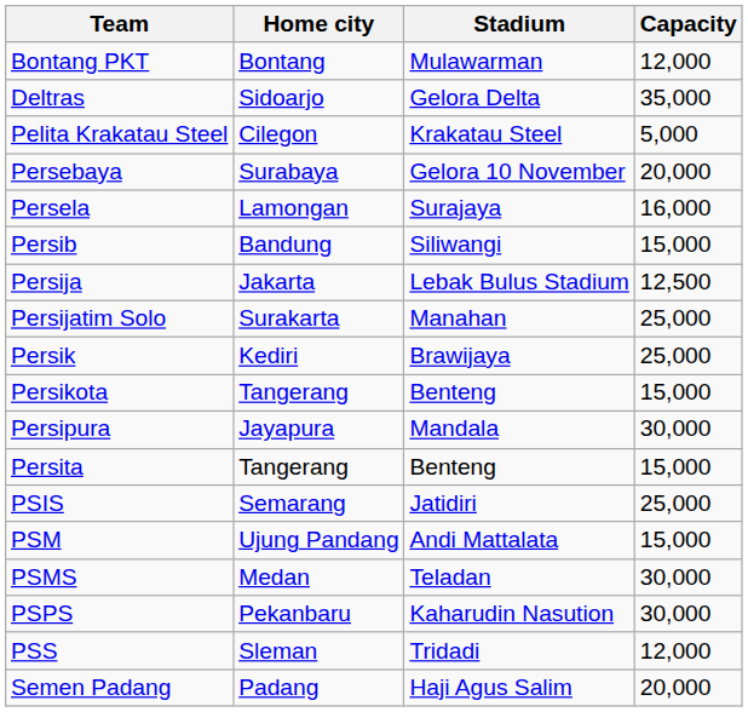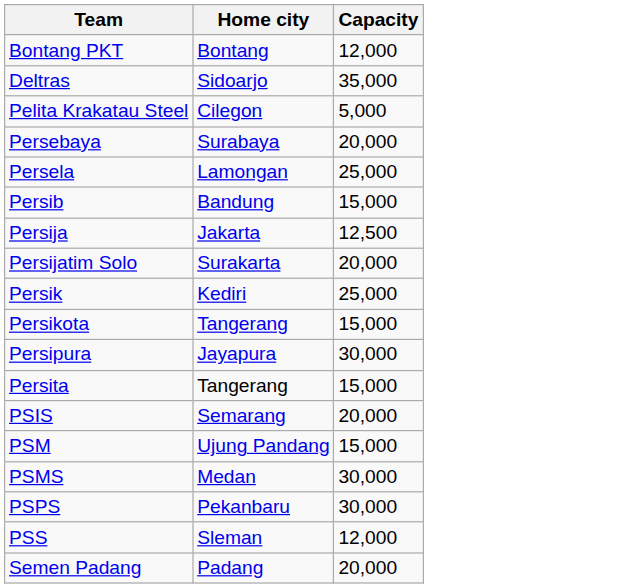 <table class="wikitable sortable">
 <tr>
 <th>Team</th>
 <th>Home city</th>
-<th>Stadium</th>
 <th>Capacity</th>
 </tr>
 <tr>
 <td><a href='#'>Bontang PKT</a></td>
 <td><a href='#'>Bontang</a></td>
-<td><a href='#'>Mulawarman</a></td>
 <td>12,000</td>
 </tr>
 <tr>
 <td><a href='#'>Deltras</a></td>
 <td><a href='#'>Sidoarjo</a></td>
-<td><a href='#'>Gelora Delta</a></td>
 <td>35,000</td>
 </tr>
 <tr>
 <td><a href='#'>Pelita Krakatau Steel</a></td>
 <td><a href='#'>Cilegon</a></td>
-<td><a href='#'>Krakatau Steel</a></td>
 <td>5,000</td>
 </tr>
 <tr>
 <td><a href='#'>Persebaya</a></td>
 <td><a href='#'>Surabaya</a></td>
-<td><a href='#'>Gelora 10 November</a></td>
 <td>20,000</td>
 </tr>
 <tr>
 <td><a href='#'>Persela</a></td>
 <td><a href='#'>Lamongan</a></td>
-<td><a href='#'>Surajaya</a></td>
-<td>16,000</td>
+<td>25,000</td>
 </tr>
 <tr>
 <td><a href='#'>Persib</a></td>
 <td><a href='#'>Bandung</a></td>
-<td><a href='#'>Siliwangi</a></td>
 <td>15,000</td>
 </tr>
 <tr>
 <td><a href='#'>Persija</a></td>
 <td><a href='#'>Jakarta</a></td>
-<td><a href='#'>Lebak Bulus Stadium</a></td>
 <td>12,500</td>
 </tr>
 <tr>
 <td><a href='#'>Persijatim Solo</a></td>
 <td><a href='#'>Surakarta</a></td>
-<td><a href='#'>Manahan</a></td>
-<td>25,000</td>
+<td>20,000</td>
 </tr>
 <tr>
 <td><a href='#'>Persik</a></td>
 <td><a href='#'>Kediri</a></td>
-<td><a href='#'>Brawijaya</a></td>
 <td>25,000</td>
 </tr>
 <tr>
 <td><a href='#'>Persikota</a></td>
 <td><a href='#'>Tangerang</a></td>
-<td><a href='#'>Benteng</a></td>
 <td>15,000</td>
 </tr>
 <tr>
 <td><a href='#'>Persipura</a></td>
 <td><a href='#'>Jayapura</a></td>
-<td><a href='#'>Mandala</a></td>
 <td>30,000</td>
 </tr>
 <tr>
 <td><a href='#'>Persita</a></td>
 <td>Tangerang</td>
-<td>Benteng</td>
 <td>15,000</td>
 </tr>
 <tr>
 <td><a href='#'>PSIS</a></td>
 <td><a href='#'>Semarang</a></td>
-<td><a href='#'>Jatidiri</a></td>
-<td>25,000</td>
+<td>20,000</td>
 </tr>
 <tr>
 <td><a href='#'>PSM</a></td>
 <td><a href='#'>Ujung Pandang</a></td>
-<td><a href='#'>Andi Mattalata</a></td>
 <td>15,000</td>
 </tr>
 <tr>
 <td><a href='#'>PSMS</a></td>
 <td><a href='#'>Medan</a></td>
-<td><a href='#'>Teladan</a></td>
 <td>30,000</td>
 </tr>
 <tr>
 <td><a href='#'>PSPS</a></td>
 <td><a href='#'>Pekanbaru</a></td>
-<td><a href='#'>Kaharudin Nasution</a></td>
 <td>30,000</td>
 </tr>
 <tr>
 <td><a href='#'>PSS</a></td>
 <td><a href='#'>Sleman</a></td>
-<td><a href='#'>Tridadi</a></td>
 <td>12,000</td>
 </tr>
 <tr>
 <td><a href='#'>Semen Padang</a></td>
 <td><a href='#'>Padang</a></td>
-<td><a href='#'>Haji Agus Salim</a></td>
 <td>20,000</td>
 </tr>
 </table>
